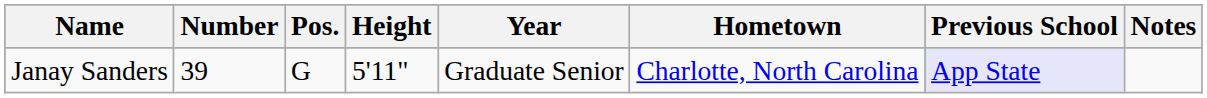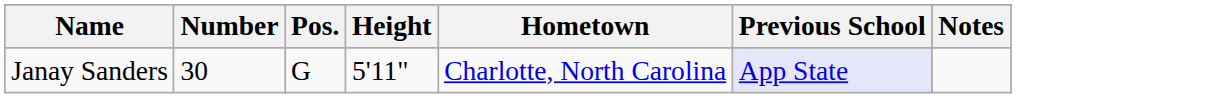 <table class="wikitable sortable" border="1">
 <tr>
 <th>Name</th>
 <th>Number</th>
 <th>Pos.</th>
 <th>Height</th>
-<th>Year</th>
 <th>Hometown</th>
 <th>Previous School</th>
 <th class="unsortable">Notes</th>
 </tr>
 <tr>
 <td>Janay Sanders</td>
-<td>39</td>
+<td>30</td>
 <td>G</td>
 <td>5'11"</td>
-<td>Graduate Senior</td>
 <td><a href='#'>Charlotte, North Carolina</a></td>
 <td style="background: lavender;"><a href='#'>App State</a></td>
 <td></td>
 </tr>
 </table>
